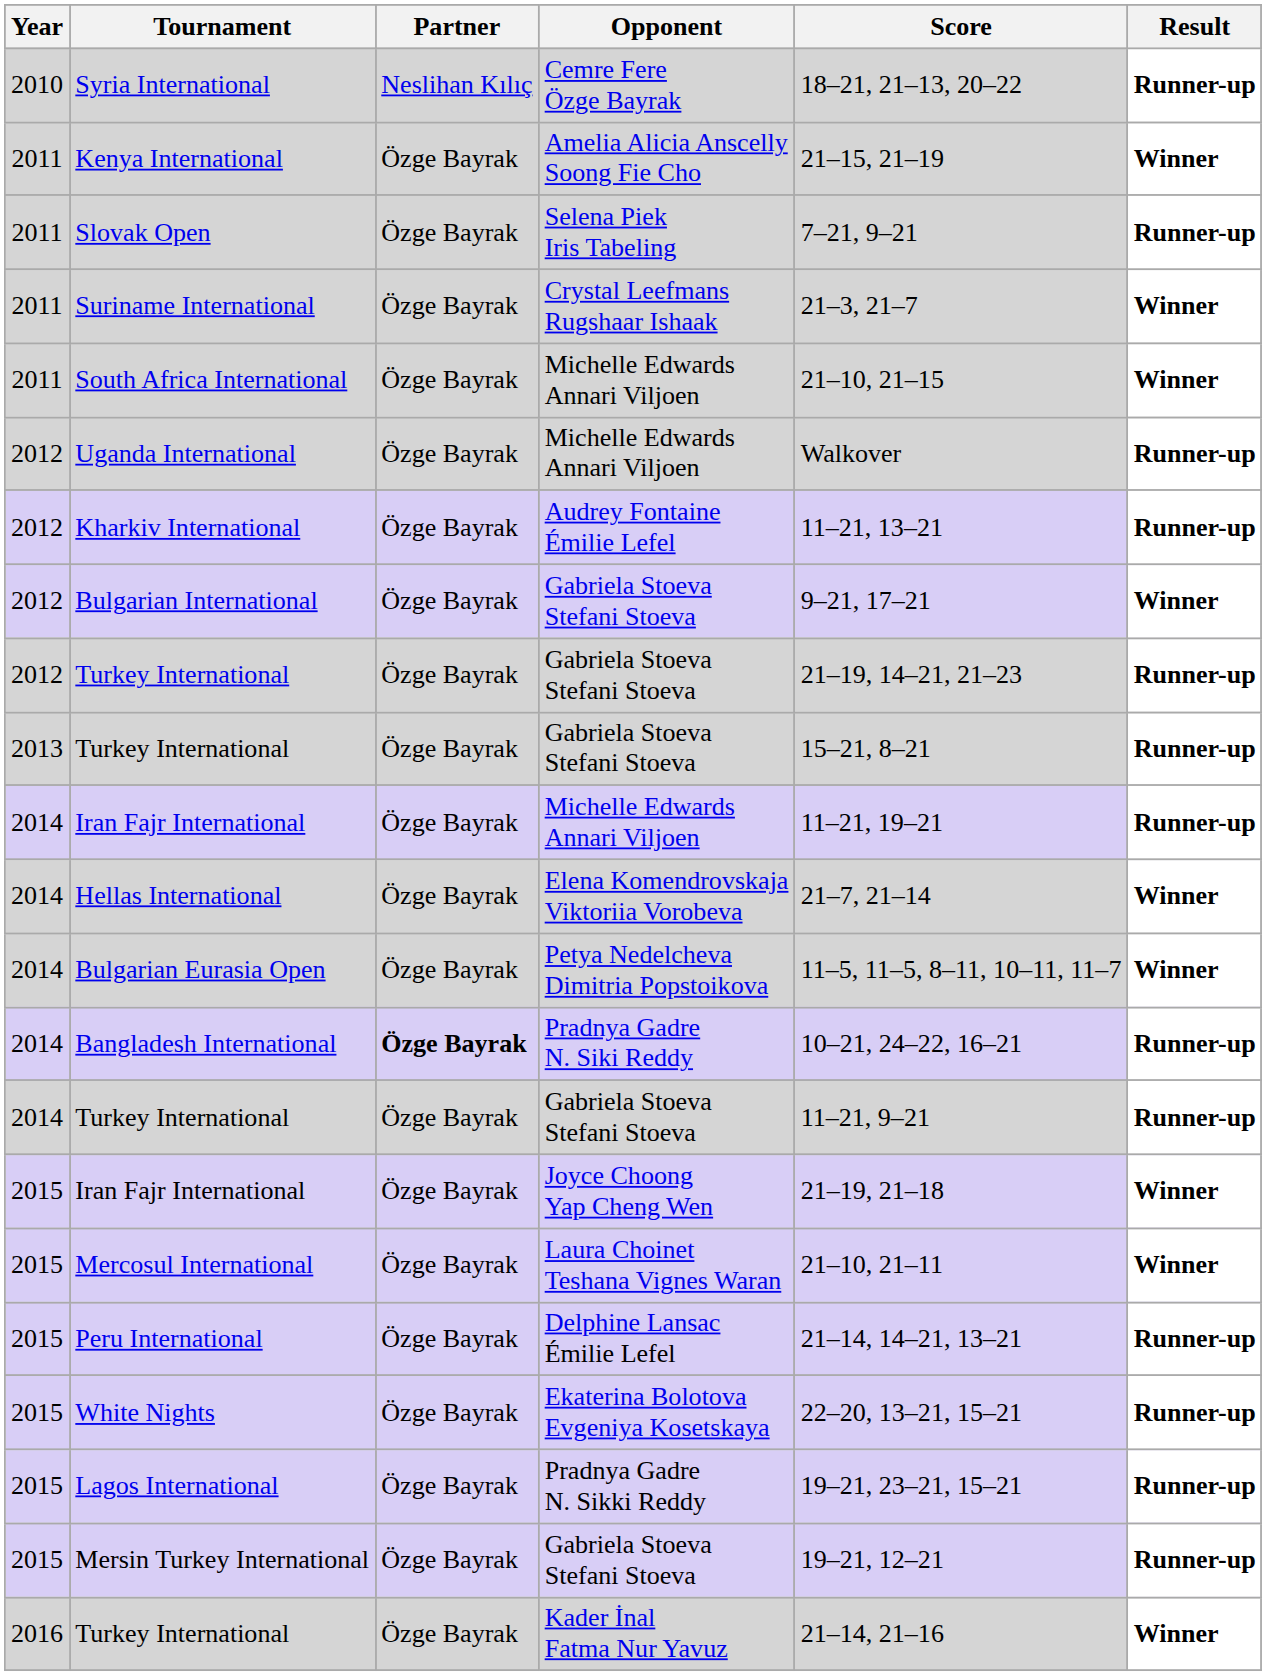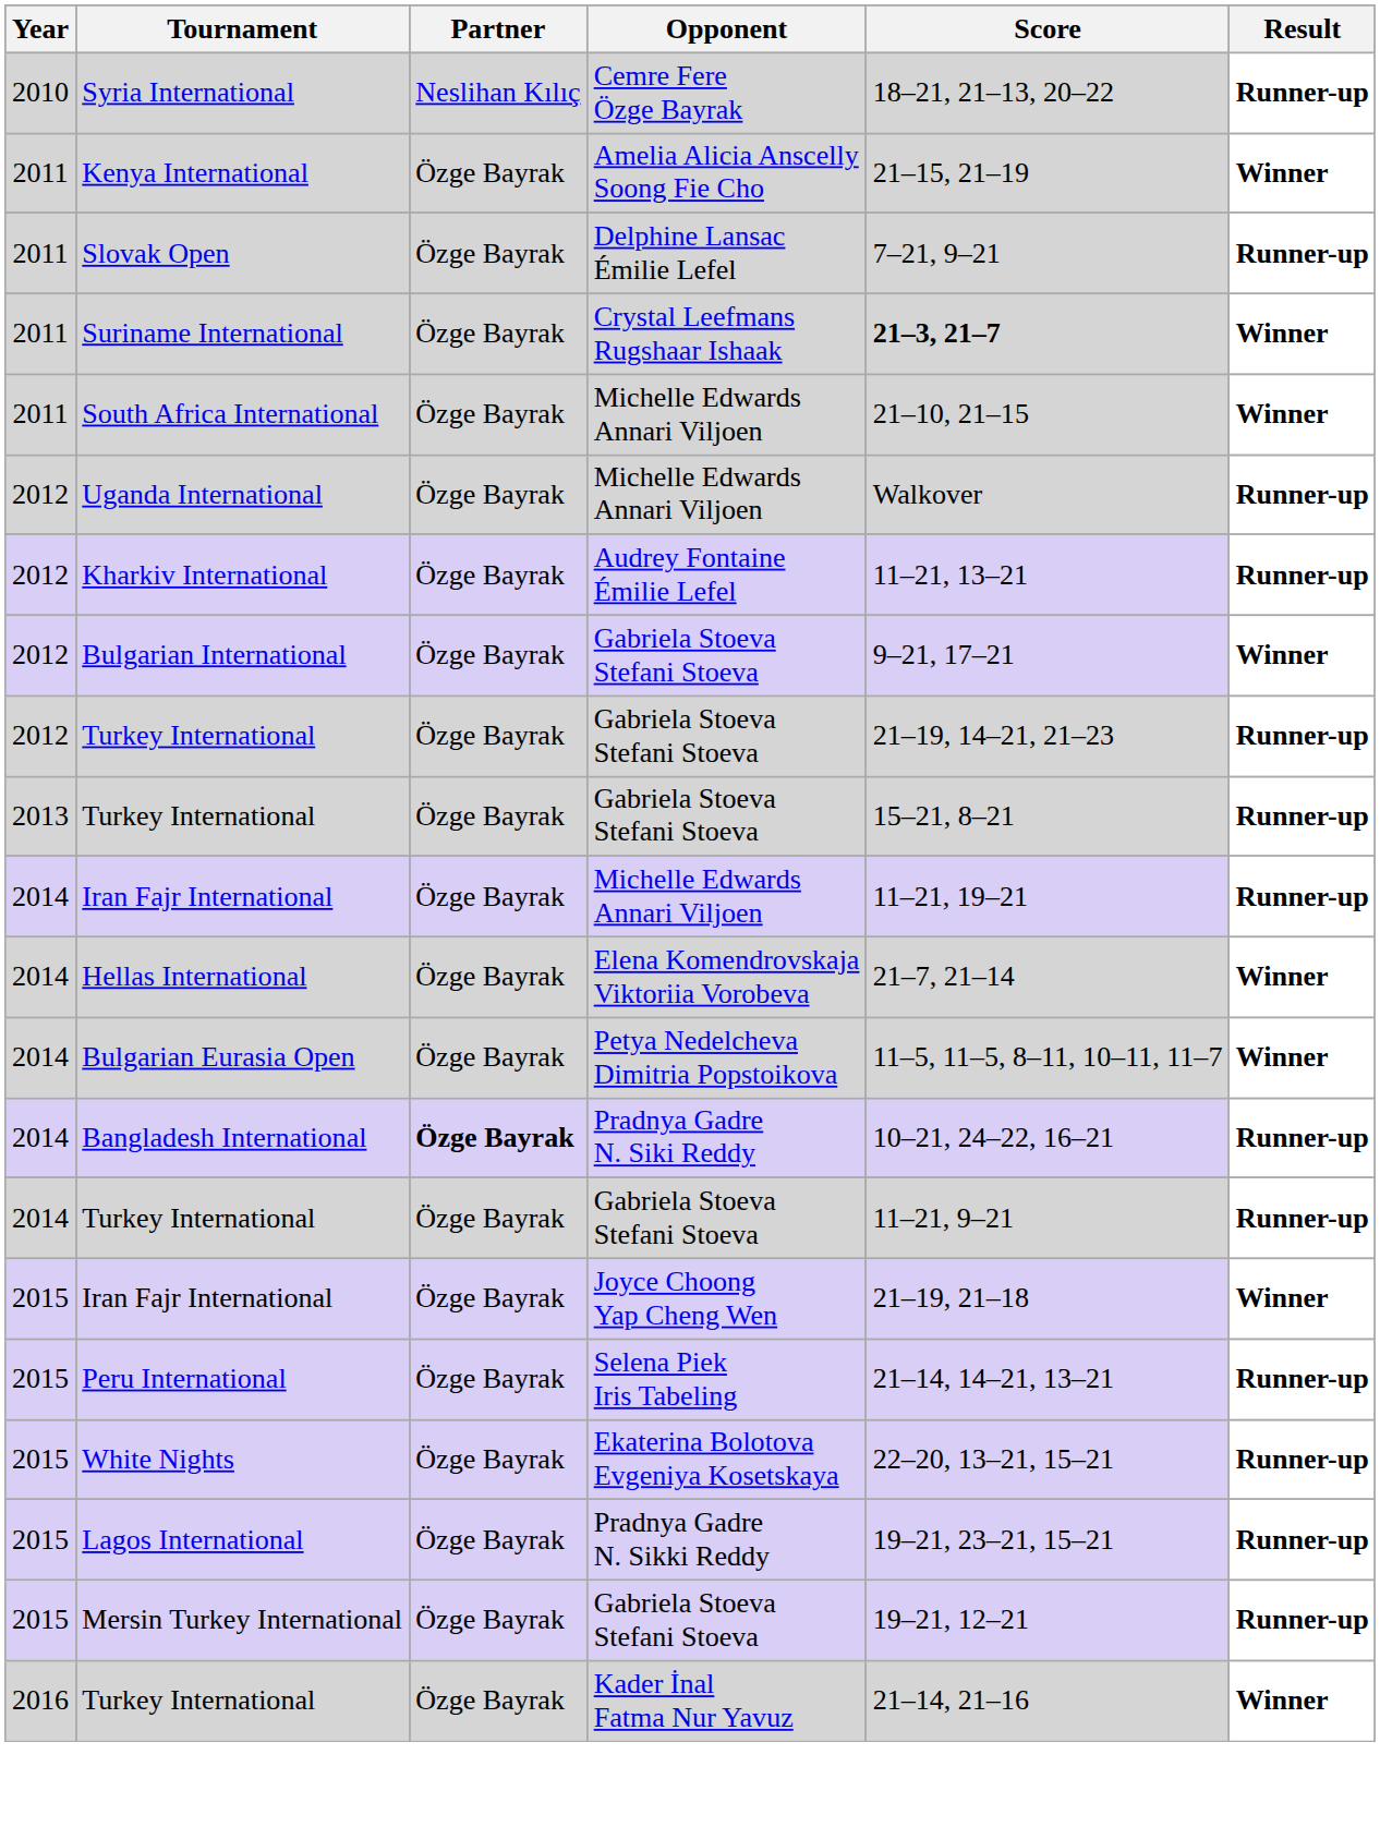 <table class="sortable wikitable" style="font-size:90%">
 <tr>
 <th>Year</th>
 <th>Tournament</th>
 <th>Partner</th>
 <th>Opponent</th>
 <th>Score</th>
 <th>Result</th>
 </tr>
 <tr style="background:#D5D5D5">
 <td align="center">2010</td>
 <td align="left"><a href='#'>Syria International</a></td>
 <td align="left"> <a href='#'>Neslihan Kılıç</a></td>
 <td align="left"> <a href='#'>Cemre Fere</a><br> <a href='#'>Özge Bayrak</a></td>
 <td align="left">18–21, 21–13, 20–22</td>
 <td style="text-align:left; background:white"> <strong>Runner-up</strong></td>
 </tr>
 <tr style="background:#D5D5D5">
 <td align="center">2011</td>
 <td align="left"><a href='#'>Kenya International</a></td>
 <td align="left"> Özge Bayrak</td>
 <td align="left"> <a href='#'>Amelia Alicia Anscelly</a><br> <a href='#'>Soong Fie Cho</a></td>
 <td align="left">21–15, 21–19</td>
 <td style="text-align:left; background:white"> <strong>Winner</strong></td>
 </tr>
 <tr style="background:#D5D5D5">
 <td align="center">2011</td>
 <td align="left"><a href='#'>Slovak Open</a></td>
 <td align="left"> Özge Bayrak</td>
-<td align="left"> <a href='#'>Selena Piek</a><br> <a href='#'>Iris Tabeling</a></td>
+<td align="left"> <a href='#'>Delphine Lansac</a><br> Émilie Lefel</td>
 <td align="left">7–21, 9–21</td>
 <td style="text-align:left; background:white"> <strong>Runner-up</strong></td>
 </tr>
 <tr style="background:#D5D5D5">
 <td align="center">2011</td>
 <td align="left"><a href='#'>Suriname International</a></td>
 <td align="left"> Özge Bayrak</td>
 <td align="left"> <a href='#'>Crystal Leefmans</a><br> <a href='#'>Rugshaar Ishaak</a></td>
-<td align="left">21–3, 21–7</td>
+<td align="left"><strong>21–3, 21–7</strong></td>
 <td style="text-align:left; background:white"> <strong>Winner</strong></td>
 </tr>
 <tr style="background:#D5D5D5">
 <td align="center">2011</td>
 <td align="left"><a href='#'>South Africa International</a></td>
 <td align="left"> Özge Bayrak</td>
 <td align="left"> Michelle Edwards<br> Annari Viljoen</td>
 <td align="left">21–10, 21–15</td>
 <td style="text-align:left; background:white"> <strong>Winner</strong></td>
 </tr>
 <tr style="background:#D5D5D5">
 <td align="center">2012</td>
 <td align="left"><a href='#'>Uganda International</a></td>
 <td align="left"> Özge Bayrak</td>
 <td align="left"> Michelle Edwards<br> Annari Viljoen</td>
 <td align="left">Walkover</td>
 <td style="text-align:left; background:white"> <strong>Runner-up</strong></td>
 </tr>
 <tr style="background:#D8CEF6">
 <td align="center">2012</td>
 <td align="left"><a href='#'>Kharkiv International</a></td>
 <td align="left"> Özge Bayrak</td>
 <td align="left"> <a href='#'>Audrey Fontaine</a><br> <a href='#'>Émilie Lefel</a></td>
 <td align="left">11–21, 13–21</td>
 <td style="text-align:left; background:white"> <strong>Runner-up</strong></td>
 </tr>
 <tr style="background:#D8CEF6">
 <td align="center">2012</td>
 <td align="left"><a href='#'>Bulgarian International</a></td>
 <td align="left"> Özge Bayrak</td>
 <td align="left"> <a href='#'>Gabriela Stoeva</a><br> <a href='#'>Stefani Stoeva</a></td>
 <td align="left">9–21, 17–21</td>
 <td style="text-align:left; background:white"> <strong>Winner</strong></td>
 </tr>
 <tr style="background:#D5D5D5">
 <td align="center">2012</td>
 <td align="left"><a href='#'>Turkey International</a></td>
 <td align="left"> Özge Bayrak</td>
 <td align="left"> Gabriela Stoeva<br> Stefani Stoeva</td>
 <td align="left">21–19, 14–21, 21–23</td>
 <td style="text-align:left; background:white"> <strong>Runner-up</strong></td>
 </tr>
 <tr style="background:#D5D5D5">
 <td align="center">2013</td>
 <td align="left">Turkey International</td>
 <td align="left"> Özge Bayrak</td>
 <td align="left"> Gabriela Stoeva<br> Stefani Stoeva</td>
 <td align="left">15–21, 8–21</td>
 <td style="text-align:left; background:white"> <strong>Runner-up</strong></td>
 </tr>
 <tr style="background:#D8CEF6">
 <td align="center">2014</td>
 <td align="left"><a href='#'>Iran Fajr International</a></td>
 <td align="left"> Özge Bayrak</td>
 <td align="left"> <a href='#'>Michelle Edwards</a><br> <a href='#'>Annari Viljoen</a></td>
 <td align="left">11–21, 19–21</td>
 <td style="text-align:left; background:white"> <strong>Runner-up</strong></td>
 </tr>
 <tr style="background:#D5D5D5">
 <td align="center">2014</td>
 <td align="left"><a href='#'>Hellas International</a></td>
 <td align="left"> Özge Bayrak</td>
 <td align="left"> <a href='#'>Elena Komendrovskaja</a><br> <a href='#'>Viktoriia Vorobeva</a></td>
 <td align="left">21–7, 21–14</td>
 <td style="text-align:left; background:white"> <strong>Winner</strong></td>
 </tr>
 <tr style="background:#D5D5D5">
 <td align="center">2014</td>
 <td align="left"><a href='#'>Bulgarian Eurasia Open</a></td>
 <td align="left"> Özge Bayrak</td>
 <td align="left"> <a href='#'>Petya Nedelcheva</a><br> <a href='#'>Dimitria Popstoikova</a></td>
 <td align="left">11–5, 11–5, 8–11, 10–11, 11–7</td>
 <td style="text-align:left; background:white"> <strong>Winner</strong></td>
 </tr>
 <tr style="background:#D8CEF6">
 <td align="center">2014</td>
 <td align="left"><a href='#'>Bangladesh International</a></td>
 <td align="left"><strong> Özge Bayrak</strong></td>
 <td align="left"> <a href='#'>Pradnya Gadre</a><br> <a href='#'>N. Siki Reddy</a></td>
 <td align="left">10–21, 24–22, 16–21</td>
 <td style="text-align:left; background:white"> <strong>Runner-up</strong></td>
 </tr>
 <tr style="background:#D5D5D5">
 <td align="center">2014</td>
 <td align="left">Turkey International</td>
 <td align="left"> Özge Bayrak</td>
 <td align="left"> Gabriela Stoeva<br> Stefani Stoeva</td>
 <td align="left">11–21, 9–21</td>
 <td style="text-align:left; background:white"> <strong>Runner-up</strong></td>
 </tr>
 <tr style="background:#D8CEF6">
 <td align="center">2015</td>
 <td align="left">Iran Fajr International</td>
 <td align="left"> Özge Bayrak</td>
 <td align="left"> <a href='#'>Joyce Choong</a><br> <a href='#'>Yap Cheng Wen</a></td>
 <td align="left">21–19, 21–18</td>
 <td style="text-align:left; background:white"> <strong>Winner</strong></td>
 </tr>
 <tr style="background:#D8CEF6">
 <td align="center">2015</td>
-<td align="left"><a href='#'>Mercosul International</a></td>
-<td align="left"> Özge Bayrak</td>
-<td align="left"> <a href='#'>Laura Choinet</a><br> <a href='#'>Teshana Vignes Waran</a></td>
-<td align="left">21–10, 21–11</td>
-<td style="text-align:left; background:white"> <strong>Winner</strong></td>
-</tr>
-<tr style="background:#D8CEF6">
-<td align="center">2015</td>
 <td align="left"><a href='#'>Peru International</a></td>
 <td align="left"> Özge Bayrak</td>
-<td align="left"> <a href='#'>Delphine Lansac</a><br> Émilie Lefel</td>
+<td align="left"> <a href='#'>Selena Piek</a><br> <a href='#'>Iris Tabeling</a></td>
 <td align="left">21–14, 14–21, 13–21</td>
 <td style="text-align:left; background:white"> <strong>Runner-up</strong></td>
 </tr>
 <tr style="background:#D8CEF6">
 <td align="center">2015</td>
 <td align="left"><a href='#'>White Nights</a></td>
 <td align="left"> Özge Bayrak</td>
 <td align="left"> <a href='#'>Ekaterina Bolotova</a><br> <a href='#'>Evgeniya Kosetskaya</a></td>
 <td align="left">22–20, 13–21, 15–21</td>
 <td style="text-align:left; background:white"> <strong>Runner-up</strong></td>
 </tr>
 <tr style="background:#D8CEF6">
 <td align="center">2015</td>
 <td align="left"><a href='#'>Lagos International</a></td>
 <td align="left"> Özge Bayrak</td>
 <td align="left"> Pradnya Gadre<br> N. Sikki Reddy</td>
 <td align="left">19–21, 23–21, 15–21</td>
 <td style="text-align:left; background:white"> <strong>Runner-up</strong></td>
 </tr>
 <tr style="background:#D8CEF6">
 <td align="center">2015</td>
 <td align="left">Mersin Turkey International</td>
 <td align="left"> Özge Bayrak</td>
 <td align="left"> Gabriela Stoeva<br> Stefani Stoeva</td>
 <td align="left">19–21, 12–21</td>
 <td style="text-align:left; background:white"> <strong>Runner-up</strong></td>
 </tr>
 <tr style="background:#D5D5D5">
 <td align="center">2016</td>
 <td align="left">Turkey International</td>
 <td align="left"> Özge Bayrak</td>
 <td align="left"> <a href='#'>Kader İnal</a><br> <a href='#'>Fatma Nur Yavuz</a></td>
 <td align="left">21–14, 21–16</td>
 <td style="text-align:left; background:white"> <strong>Winner</strong></td>
 </tr>
 </table>
